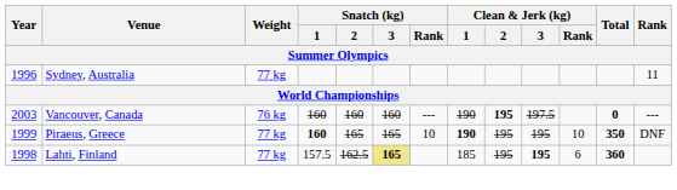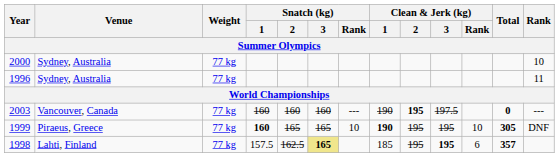 <table class="wikitable" style="text-align:center;">
 <tr>
 <th rowspan=2 width=40>Year</th>
 <th rowspan=2 width=250>Venue</th>
 <th rowspan=2 width=60>Weight</th>
 <th colspan=4>Snatch (kg)</th>
 <th colspan=4>Clean & Jerk (kg)</th>
 <th rowspan=2 width=40>Total</th>
 <th rowspan=2 width=40>Rank</th>
 </tr>
 <tr>
 <th width=40>1</th>
 <th width=40>2</th>
 <th width=40>3</th>
 <th width=40>Rank</th>
 <th width=40>1</th>
 <th width=40>2</th>
 <th width=40>3</th>
 <th width=40>Rank</th>
 </tr>
 <tr>
 <th colspan=13><a href='#'>Summer Olympics</a></th>
 </tr>
 <tr>
+<td><a href='#'>2000</a></td>
+<td align=left> <a href='#'>Sydney</a>, <a href='#'>Australia</a></td>
+<td><a href='#'>77 kg</a></td>
+<td></td>
+<td></td>
+<td></td>
+<td></td>
+<td></td>
+<td></td>
+<td></td>
+<td></td>
+<td></td>
+<td>10</td>
+</tr>
+<tr>
 <td><a href='#'>1996</a></td>
 <td align=left> <a href='#'>Sydney</a>, <a href='#'>Australia</a></td>
 <td><a href='#'>77 kg</a></td>
 <td></td>
 <td></td>
 <td></td>
 <td></td>
 <td></td>
 <td></td>
 <td></td>
 <td></td>
 <td></td>
 <td>11</td>
 </tr>
 <tr>
 <th colspan=13><a href='#'>World Championships</a></th>
 </tr>
 <tr>
 <td><a href='#'>2003</a></td>
 <td align=left> <a href='#'>Vancouver</a>, <a href='#'>Canada</a></td>
-<td><a href='#'>76 kg</a></td>
+<td><a href='#'>77 kg</a></td>
 <td><s>160 </s></td>
 <td><s>160 </s></td>
 <td><s>160 </s></td>
 <td>---</td>
 <td><s>190 </s></td>
 <td><strong>195</strong></td>
 <td><s>197.5 </s></td>
 <td></td>
 <td><strong>0</strong></td>
 <td>---</td>
 </tr>
 <tr>
 <td><a href='#'>1999</a></td>
 <td align=left> <a href='#'>Piraeus</a>, <a href='#'>Greece</a></td>
 <td><a href='#'>77 kg</a></td>
 <td><strong>160</strong></td>
 <td><s>165 </s></td>
 <td><s>165 </s></td>
 <td>10</td>
 <td><strong>190</strong></td>
 <td><s>195 </s></td>
 <td><s>195 </s></td>
 <td>10</td>
-<td><strong>350</strong></td>
+<td><strong>305</strong></td>
 <td>DNF</td>
 </tr>
 <tr>
 <td><a href='#'>1998</a></td>
 <td align=left> <a href='#'>Lahti</a>, <a href='#'>Finland</a></td>
 <td><a href='#'>77 kg</a></td>
 <td>157.5</td>
 <td><s>162.5 </s></td>
 <td style="background: khaki;"><strong>165</strong></td>
 <td></td>
 <td>185</td>
 <td><s>195 </s></td>
 <td><strong>195</strong></td>
 <td>6</td>
-<td><strong>360</strong></td>
+<td><strong>357</strong></td>
 <td></td>
 </tr>
 </table>
